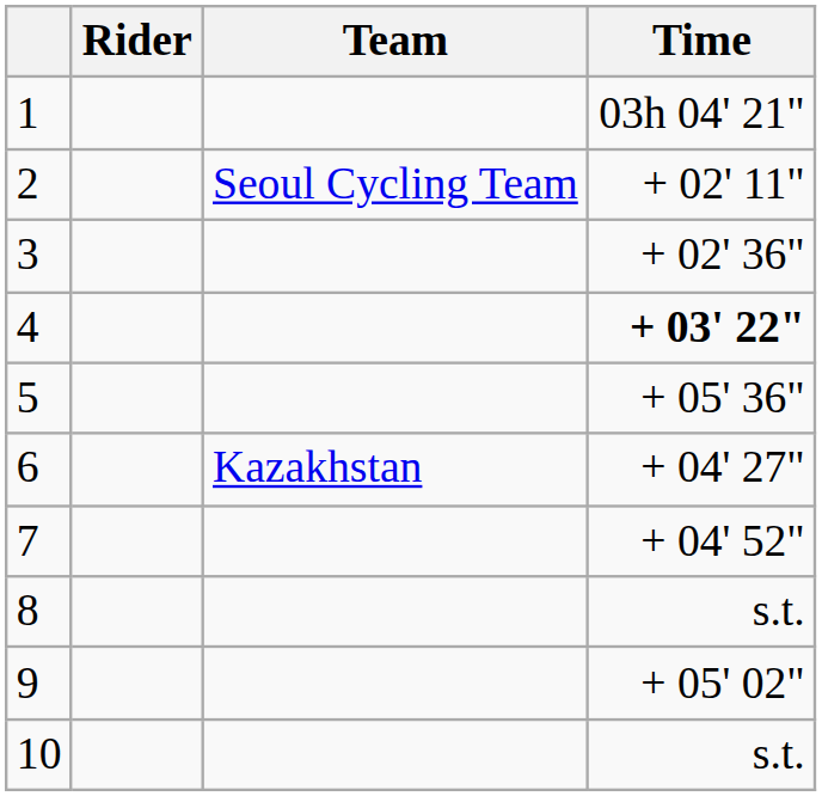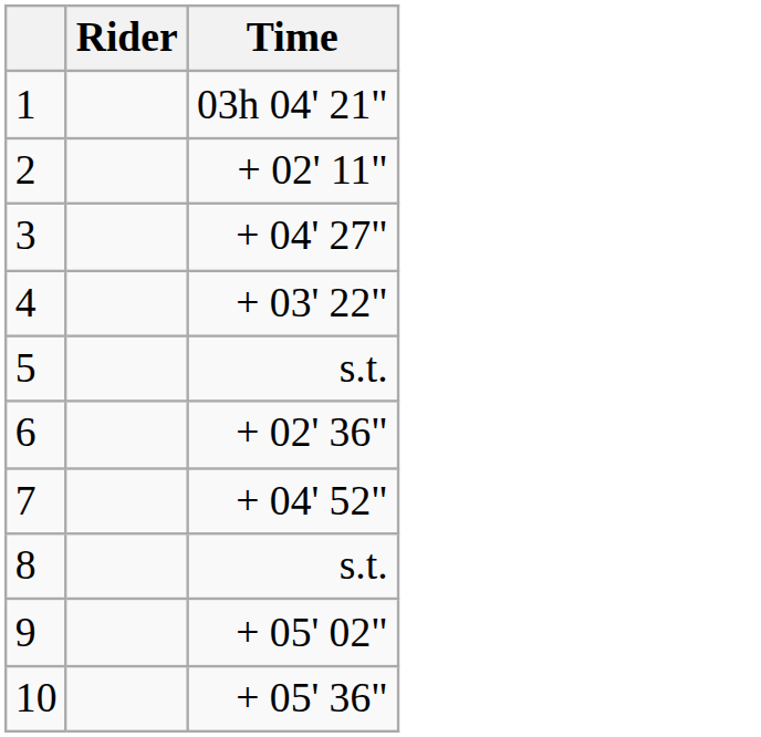 <table class=wikitable>
 <tr>
 <th></th>
 <th>Rider</th>
-<th>Team</th>
 <th>Time</th>
 </tr>
 <tr>
 <td>1</td>
 <td> </td>
-<td></td>
 <td align=right>03h 04' 21"</td>
 </tr>
 <tr>
 <td>2</td>
 <td> </td>
-<td><a href='#'>Seoul Cycling Team</a></td>
 <td align=right>+ 02' 11"</td>
 </tr>
 <tr>
 <td>3</td>
 <td></td>
+<td align=right>+ 04' 27"</td>
+</tr>
+<tr>
+<td>4</td>
+<td></td>
+<td align=right>+ 03' 22"</td>
+</tr>
+<tr>
+<td>5</td>
+<td></td>
+<td align=right>s.t.</td>
+</tr>
+<tr>
+<td>6</td>
 <td></td>
 <td align=right>+ 02' 36"</td>
 </tr>
 <tr>
-<td>4</td>
-<td></td>
-<td></td>
-<td align=right><strong>+ 03' 22"</strong></td>
-</tr>
-<tr>
-<td>5</td>
-<td></td>
-<td></td>
-<td align=right>+ 05' 36"</td>
-</tr>
-<tr>
-<td>6</td>
-<td></td>
-<td><a href='#'>Kazakhstan</a></td>
-<td align=right>+ 04' 27"</td>
-</tr>
-<tr>
 <td>7</td>
-<td></td>
 <td></td>
 <td align=right>+ 04' 52"</td>
 </tr>
 <tr>
 <td>8</td>
 <td></td>
-<td></td>
 <td align=right>s.t.</td>
 </tr>
 <tr>
 <td>9</td>
-<td></td>
 <td></td>
 <td align=right>+ 05' 02"</td>
 </tr>
 <tr>
 <td>10</td>
 <td></td>
-<td></td>
-<td align=right>s.t.</td>
+<td align=right>+ 05' 36"</td>
 </tr>
 </table>
